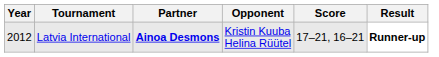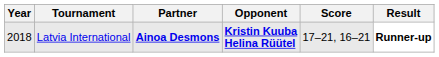 <table class="sortable wikitable" style="font-size: 90%;">
 <tr>
 <th>Year</th>
 <th>Tournament</th>
 <th>Partner</th>
 <th>Opponent</th>
 <th>Score</th>
 <th>Result</th>
 </tr>
 <tr style="background:#E9E9E9">
-<td align="center">2012</td>
+<td align="center">2018</td>
 <td align="left"><a href='#'>Latvia International</a></td>
 <td align="left"><strong> <a href='#'>Ainoa Desmons</a></strong></td>
-<td align="left"> <a href='#'>Kristin Kuuba</a> <br>  <a href='#'>Helina Rüütel</a></td>
+<td align="left"><strong> <a href='#'>Kristin Kuuba</a> <br>  <a href='#'>Helina Rüütel</a></strong></td>
 <td align="left">17–21, 16–21</td>
 <td style="text-align:left; background:white"> <strong>Runner-up</strong></td>
 </tr>
 </table>
